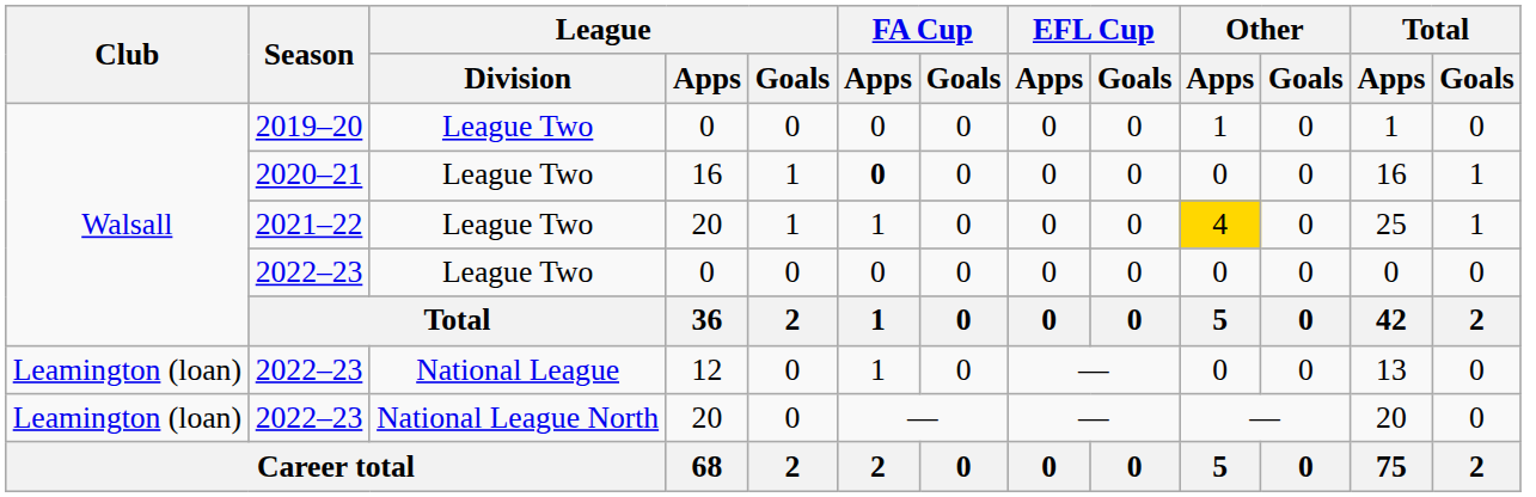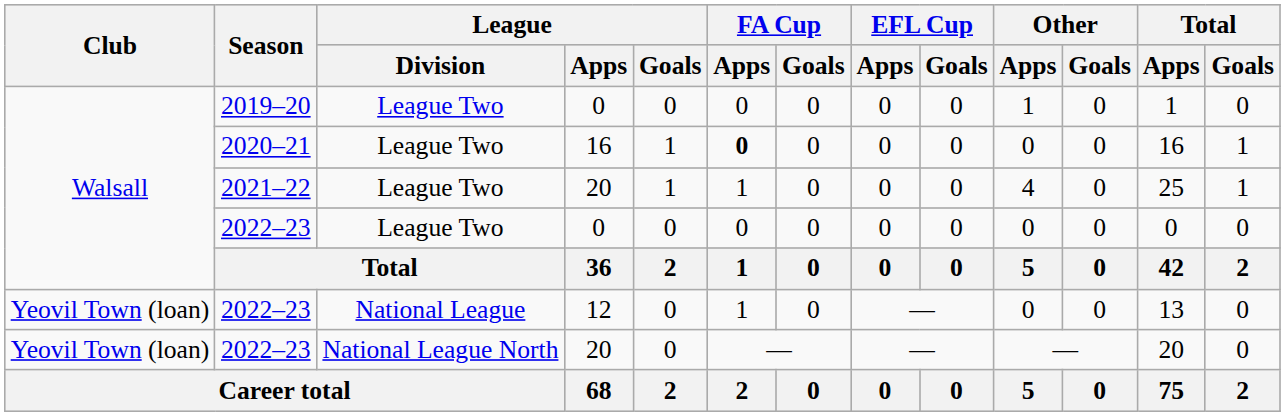 <table class="wikitable" style="text-align: center">
 <tr>
 <th rowspan="2">Club</th>
 <th rowspan="2">Season</th>
 <th colspan="3">League</th>
 <th colspan="2"><a href='#'>FA Cup</a></th>
 <th colspan="2"><a href='#'>EFL Cup</a></th>
 <th colspan="2">Other</th>
 <th colspan="2">Total</th>
 </tr>
 <tr>
 <th>Division</th>
 <th>Apps</th>
 <th>Goals</th>
 <th>Apps</th>
 <th>Goals</th>
 <th>Apps</th>
 <th>Goals</th>
 <th>Apps</th>
 <th>Goals</th>
 <th>Apps</th>
 <th>Goals</th>
 </tr>
 <tr>
 <td rowspan="5"><a href='#'>Walsall</a></td>
 <td><a href='#'>2019–20</a></td>
 <td><a href='#'>League Two</a></td>
 <td>0</td>
 <td>0</td>
 <td>0</td>
 <td>0</td>
 <td>0</td>
 <td>0</td>
 <td>1</td>
 <td>0</td>
 <td>1</td>
 <td>0</td>
 </tr>
 <tr>
 <td><a href='#'>2020–21</a></td>
 <td>League Two</td>
 <td>16</td>
 <td>1</td>
 <td><strong>0</strong></td>
 <td>0</td>
 <td>0</td>
 <td>0</td>
 <td>0</td>
 <td>0</td>
 <td>16</td>
 <td>1</td>
 </tr>
 <tr>
 <td><a href='#'>2021–22</a></td>
 <td>League Two</td>
 <td>20</td>
 <td>1</td>
 <td>1</td>
 <td>0</td>
 <td>0</td>
 <td>0</td>
-<td style="background: gold;">4</td>
+<td>4</td>
 <td>0</td>
 <td>25</td>
 <td>1</td>
 </tr>
 <tr>
 <td><a href='#'>2022–23</a></td>
 <td>League Two</td>
 <td>0</td>
 <td>0</td>
 <td>0</td>
 <td>0</td>
 <td>0</td>
 <td>0</td>
 <td>0</td>
 <td>0</td>
 <td>0</td>
 <td>0</td>
 </tr>
 <tr>
 <th colspan="2">Total</th>
 <th>36</th>
 <th>2</th>
 <th>1</th>
 <th>0</th>
 <th>0</th>
 <th>0</th>
 <th>5</th>
 <th>0</th>
 <th>42</th>
 <th>2</th>
 </tr>
 <tr>
-<td><a href='#'>Leamington</a> (loan)</td>
+<td><a href='#'>Yeovil Town</a> (loan)</td>
 <td><a href='#'>2022–23</a></td>
 <td><a href='#'>National League</a></td>
 <td>12</td>
 <td>0</td>
 <td>1</td>
 <td>0</td>
 <td colspan="2">—</td>
 <td>0</td>
 <td>0</td>
 <td>13</td>
 <td>0</td>
 </tr>
 <tr>
-<td><a href='#'>Leamington</a> (loan)</td>
+<td><a href='#'>Yeovil Town</a> (loan)</td>
 <td><a href='#'>2022–23</a></td>
 <td><a href='#'>National League North</a></td>
 <td>20</td>
 <td>0</td>
 <td colspan="2">—</td>
 <td colspan="2">—</td>
 <td colspan="2">—</td>
 <td>20</td>
 <td>0</td>
 </tr>
 <tr>
 <th colspan="3">Career total</th>
 <th>68</th>
 <th>2</th>
 <th>2</th>
 <th>0</th>
 <th>0</th>
 <th>0</th>
 <th>5</th>
 <th>0</th>
 <th>75</th>
 <th>2</th>
 </tr>
 </table>
